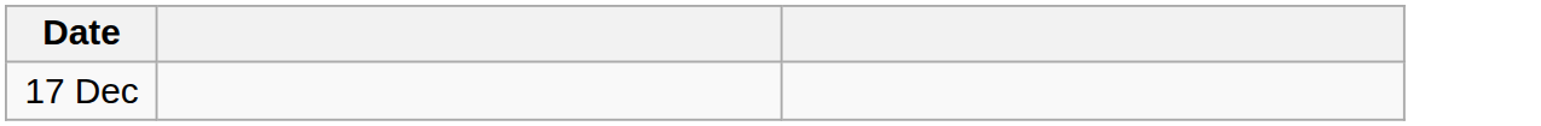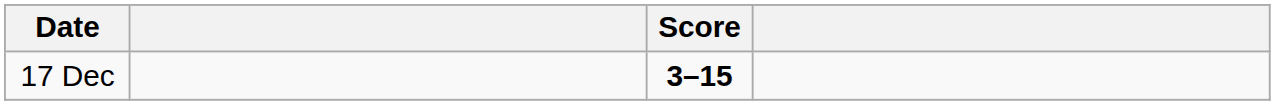 <table class="wikitable" style="text-align: center;">
 <tr>
 <th width="60">Date</th>
 <th align="right" width="270"></th>
+<th width="50">Score</th>
 <th align="left" width="270"></th>
 </tr>
 <tr>
 <td>17 Dec</td>
 <td align=left></td>
+<td align=center><strong>3–15</strong></td>
 <td align=left><strong></strong></td>
 </tr>
 </table>
